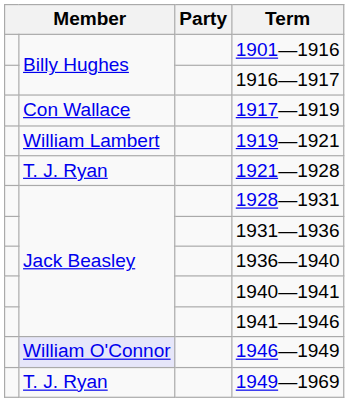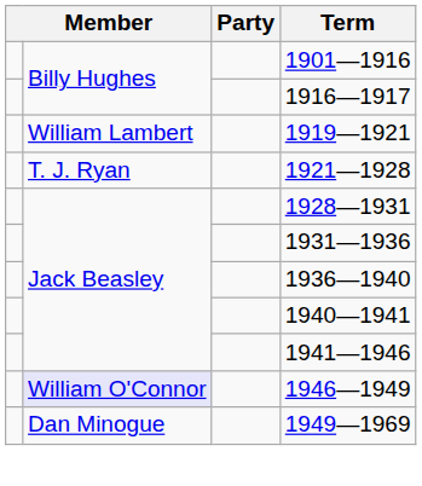 <table class="wikitable">
 <tr>
 <th colspan="2">Member</th>
 <th>Party</th>
 <th>Term</th>
 </tr>
 <tr>
 <td> </td>
 <td rowspan="2"><a href='#'>Billy Hughes</a></td>
 <td></td>
 <td><a href='#'>1901</a>—1916</td>
 </tr>
 <tr>
 <td> </td>
 <td></td>
 <td>1916—1917</td>
-</tr>
-<tr>
-<td> </td>
-<td><a href='#'>Con Wallace</a></td>
-<td></td>
-<td><a href='#'>1917</a>—1919</td>
 </tr>
 <tr>
 <td> </td>
 <td><a href='#'>William Lambert</a></td>
 <td></td>
 <td><a href='#'>1919</a>—1921</td>
 </tr>
 <tr>
 <td> </td>
 <td><a href='#'>T. J. Ryan</a></td>
 <td></td>
 <td><a href='#'>1921</a>—1928</td>
 </tr>
 <tr>
 <td> </td>
 <td rowspan="5"><a href='#'>Jack Beasley</a></td>
 <td></td>
 <td><a href='#'>1928</a>—1931</td>
 </tr>
 <tr>
 <td> </td>
 <td></td>
 <td>1931—1936</td>
 </tr>
 <tr>
 <td> </td>
 <td></td>
 <td>1936—1940</td>
 </tr>
 <tr>
 <td> </td>
 <td></td>
 <td>1940—1941</td>
 </tr>
 <tr>
 <td> </td>
 <td></td>
 <td>1941—1946</td>
 </tr>
 <tr>
 <td> </td>
 <td style="background: lavender;"><a href='#'>William O'Connor</a></td>
 <td></td>
 <td><a href='#'>1946</a>—1949</td>
 </tr>
 <tr>
 <td> </td>
-<td><a href='#'>T. J. Ryan</a></td>
+<td><a href='#'>Dan Minogue</a></td>
 <td></td>
 <td><a href='#'>1949</a>—1969</td>
 </tr>
 </table>
